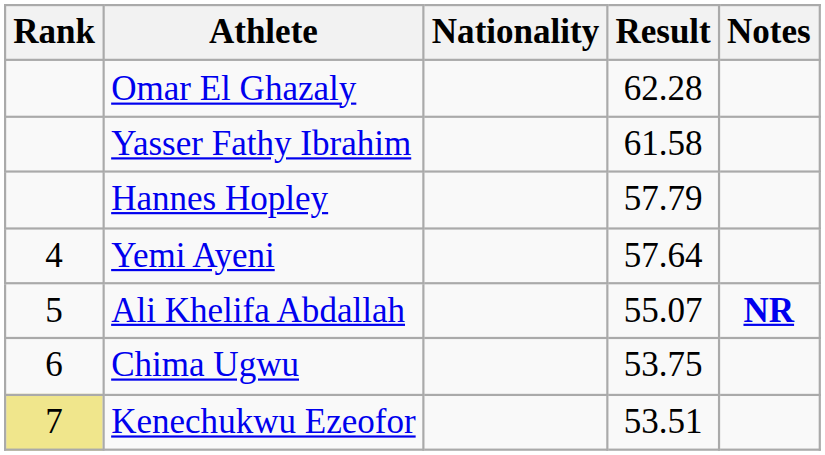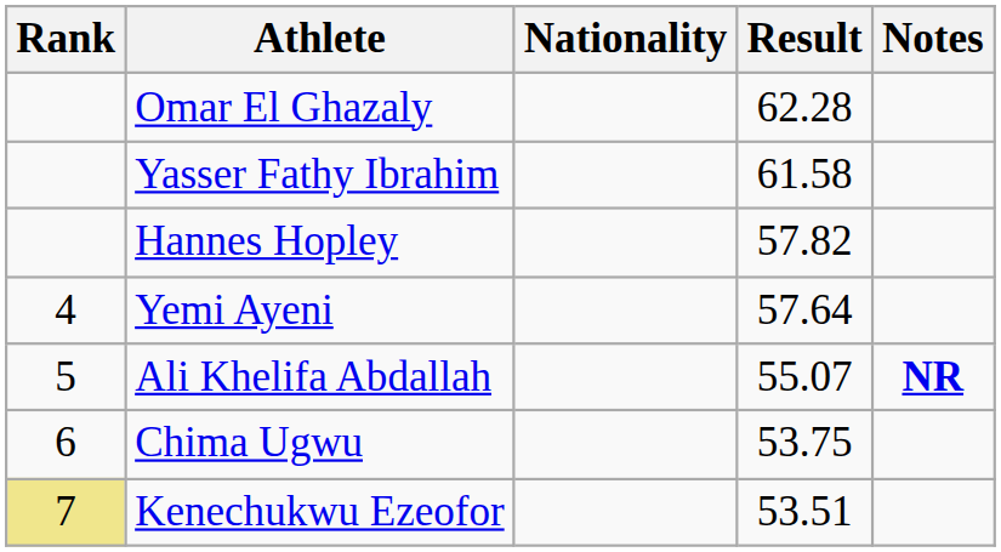 <table class="wikitable sortable" style="text-align:center">
 <tr>
 <th>Rank</th>
 <th>Athlete</th>
 <th>Nationality</th>
 <th>Result</th>
 <th>Notes</th>
 </tr>
 <tr>
 <td></td>
 <td align=left><a href='#'>Omar El Ghazaly</a></td>
 <td align=left></td>
 <td>62.28</td>
 <td></td>
 </tr>
 <tr>
 <td></td>
 <td align=left><a href='#'>Yasser Fathy Ibrahim</a></td>
 <td align=left></td>
 <td>61.58</td>
 <td></td>
 </tr>
 <tr>
 <td></td>
 <td align=left><a href='#'>Hannes Hopley</a></td>
 <td align=left></td>
-<td>57.79</td>
+<td>57.82</td>
 <td></td>
 </tr>
 <tr>
 <td>4</td>
 <td align=left><a href='#'>Yemi Ayeni</a></td>
 <td align=left></td>
 <td>57.64</td>
 <td></td>
 </tr>
 <tr>
 <td>5</td>
 <td align=left><a href='#'>Ali Khelifa Abdallah</a></td>
 <td align=left></td>
 <td>55.07</td>
 <td><strong><a href='#'>NR</a></strong></td>
 </tr>
 <tr>
 <td>6</td>
 <td align=left><a href='#'>Chima Ugwu</a></td>
 <td align=left></td>
 <td>53.75</td>
 <td></td>
 </tr>
 <tr>
 <td style="background: khaki;">7</td>
 <td align=left><a href='#'>Kenechukwu Ezeofor</a></td>
 <td align=left></td>
 <td>53.51</td>
 <td></td>
 </tr>
 </table>
